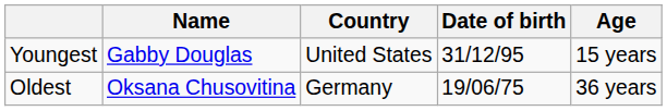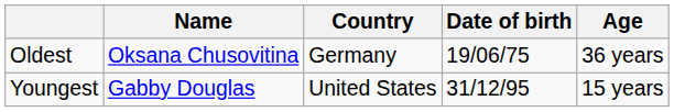 <table class="wikitable">
 <tr>
 <th></th>
 <th>Name</th>
 <th>Country</th>
 <th>Date of birth</th>
 <th>Age</th>
 </tr>
 <tr>
+<td>Oldest</td>
+<td><a href='#'>Oksana Chusovitina</a></td>
+<td>Germany </td>
+<td>19/06/75</td>
+<td>36 years</td>
+</tr>
+<tr>
 <td>Youngest</td>
 <td><a href='#'>Gabby Douglas</a></td>
 <td>United States </td>
 <td>31/12/95</td>
 <td>15 years</td>
 </tr>
-<tr>
-<td>Oldest</td>
-<td><a href='#'>Oksana Chusovitina</a></td>
-<td>Germany </td>
-<td>19/06/75</td>
-<td>36 years</td>
-</tr>
 </table>
